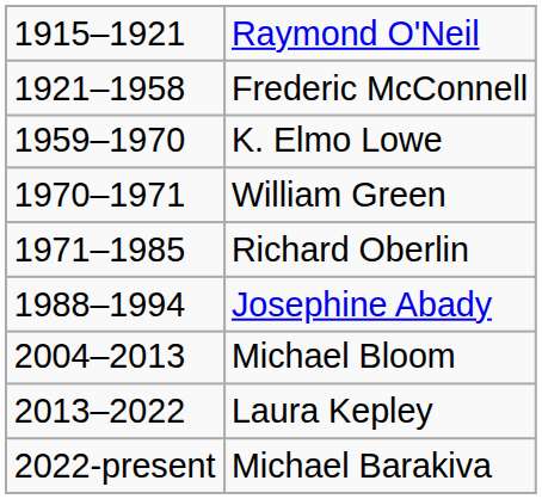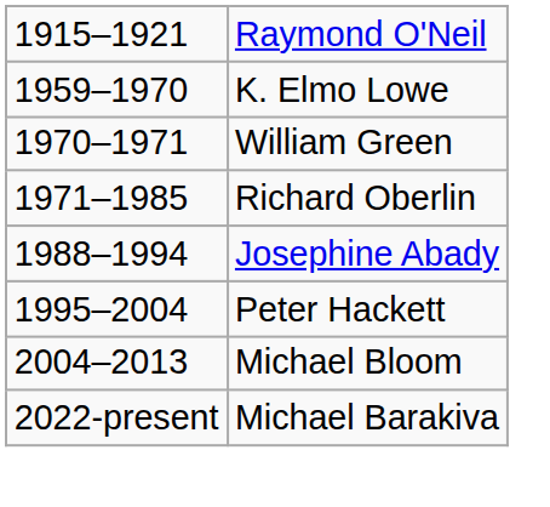 <table class="wikitable" style="font-size:90%">
 <tr>
 <td>1915–1921</td>
 <td><a href='#'>Raymond O'Neil</a></td>
-</tr>
-<tr>
-<td>1921–1958</td>
-<td>Frederic McConnell</td>
 </tr>
 <tr>
 <td>1959–1970</td>
 <td>K. Elmo Lowe</td>
 </tr>
 <tr>
 <td>1970–1971</td>
 <td>William Green</td>
 </tr>
 <tr>
 <td>1971–1985</td>
 <td>Richard Oberlin</td>
 </tr>
 <tr 1985-1988 || Will Rhys>
 <td>1988–1994</td>
 <td><a href='#'>Josephine Abady</a></td>
 </tr>
+<tr 1994-1995    Roger Danforth>
+<td>1995–2004</td>
+<td>Peter Hackett</td>
+</tr>
 <tr>
 <td>2004–2013</td>
 <td>Michael Bloom</td>
-</tr>
-<tr>
-<td>2013–2022</td>
-<td>Laura Kepley</td>
 </tr>
 <tr>
 <td>2022-present</td>
 <td>Michael Barakiva</td>
 </tr>
 </table>
